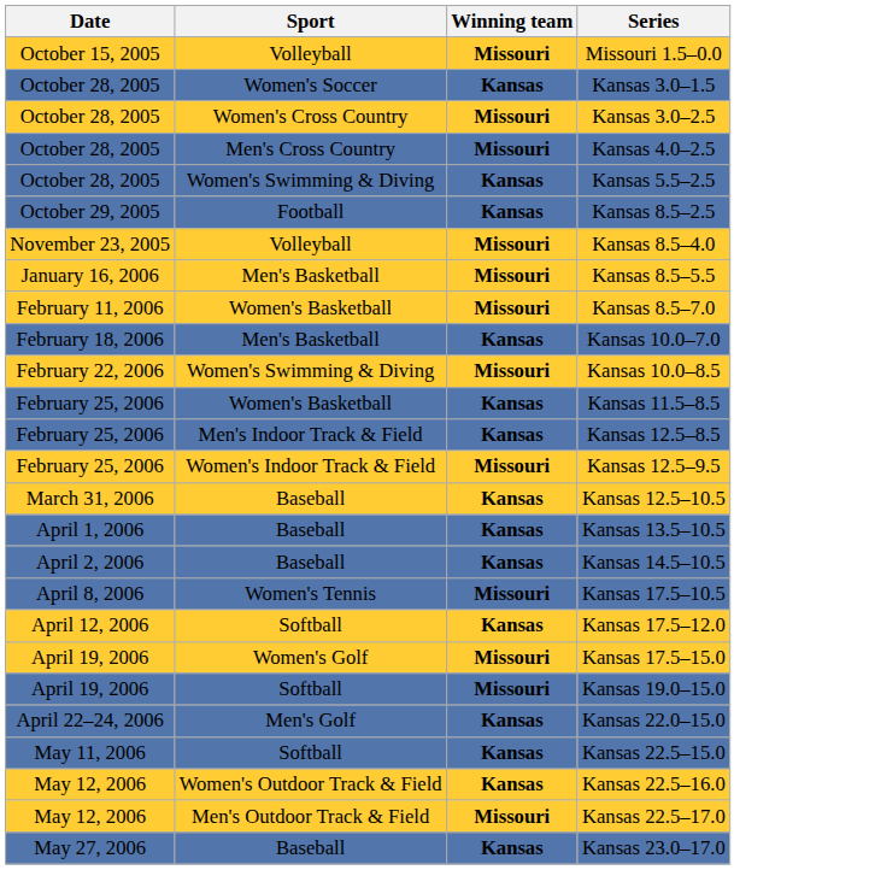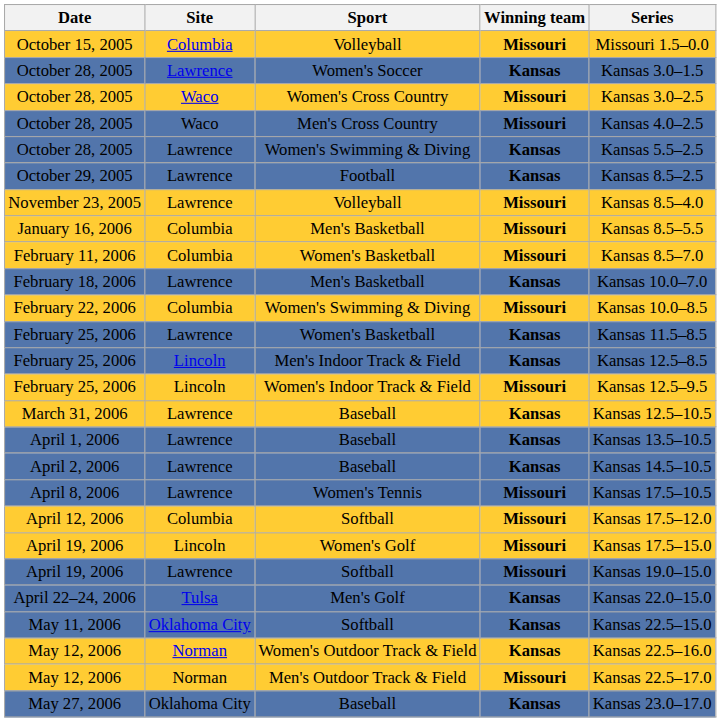 <table class="wikitable">
 <tr>
 <th>Date</th>
+<th>Site</th>
 <th>Sport</th>
 <th>Winning team</th>
 <th>Series</th>
 </tr>
 <tr align=center style="background: #ffcc33;">
 <td>October 15, 2005</td>
+<td><a href='#'>Columbia</a></td>
 <td>Volleyball</td>
 <td><strong>Missouri</strong></td>
 <td>Missouri 1.5–0.0</td>
 </tr>
 <tr align=center style="background: #5275ab;">
 <td>October 28, 2005</td>
+<td><a href='#'>Lawrence</a></td>
 <td>Women's Soccer</td>
 <td><strong>Kansas</strong></td>
 <td>Kansas 3.0–1.5</td>
 </tr>
 <tr align=center style="background: #ffcc33">
 <td>October 28, 2005</td>
+<td><a href='#'>Waco</a></td>
 <td>Women's Cross Country</td>
 <td><strong>Missouri</strong></td>
 <td>Kansas 3.0–2.5</td>
 </tr>
 <tr align=center style="background: #5275ab;">
 <td>October 28, 2005</td>
+<td>Waco</td>
 <td>Men's Cross Country</td>
 <td><strong>Missouri</strong></td>
 <td>Kansas 4.0–2.5</td>
 </tr>
 <tr align=center style="background: #5275ab;">
 <td>October 28, 2005</td>
+<td>Lawrence</td>
 <td>Women's Swimming & Diving</td>
 <td><strong>Kansas</strong></td>
 <td>Kansas 5.5–2.5</td>
 </tr>
 <tr align=center style="background: #5275ab;">
 <td>October 29, 2005</td>
+<td>Lawrence</td>
 <td>Football</td>
 <td><strong>Kansas</strong></td>
 <td>Kansas 8.5–2.5</td>
 </tr>
 <tr align=center style="background: #ffcc33;">
 <td>November 23, 2005</td>
+<td>Lawrence</td>
 <td>Volleyball</td>
 <td><strong>Missouri</strong></td>
 <td>Kansas 8.5–4.0</td>
 </tr>
 <tr align=center style="background: #ffcc33;">
 <td>January 16, 2006</td>
+<td>Columbia</td>
 <td>Men's Basketball</td>
 <td><strong>Missouri</strong></td>
 <td>Kansas 8.5–5.5</td>
 </tr>
 <tr align=center style="background: #ffcc33;">
 <td>February 11, 2006</td>
+<td>Columbia</td>
 <td>Women's Basketball</td>
 <td><strong>Missouri</strong></td>
 <td>Kansas 8.5–7.0</td>
 </tr>
 <tr align=center style="background: #5275ab;">
 <td>February 18, 2006</td>
+<td>Lawrence</td>
 <td>Men's Basketball</td>
 <td><strong>Kansas</strong></td>
 <td>Kansas 10.0–7.0</td>
 </tr>
 <tr align=center style="background: #ffcc33;">
 <td>February 22, 2006</td>
+<td>Columbia</td>
 <td>Women's Swimming & Diving</td>
 <td><strong>Missouri</strong></td>
 <td>Kansas 10.0–8.5</td>
 </tr>
 <tr align=center style="background: #5275ab;">
 <td>February 25, 2006</td>
+<td>Lawrence</td>
 <td>Women's Basketball</td>
 <td><strong>Kansas</strong></td>
 <td>Kansas 11.5–8.5</td>
 </tr>
 <tr align=center style="background: #5275ab;">
 <td>February 25, 2006</td>
+<td><a href='#'>Lincoln</a></td>
 <td>Men's Indoor Track & Field</td>
 <td><strong>Kansas</strong></td>
 <td>Kansas 12.5–8.5</td>
 </tr>
 <tr align=center style="background: #ffcc33;">
 <td>February 25, 2006</td>
+<td>Lincoln</td>
 <td>Women's Indoor Track & Field</td>
 <td><strong>Missouri</strong></td>
 <td>Kansas 12.5–9.5</td>
 </tr>
 <tr align=center style="background: #ffcc33;">
 <td>March 31, 2006</td>
+<td>Lawrence</td>
 <td>Baseball</td>
 <td><strong>Kansas</strong></td>
 <td>Kansas 12.5–10.5</td>
 </tr>
 <tr align=center style="background: #5275ab;">
 <td>April 1, 2006</td>
+<td>Lawrence</td>
 <td>Baseball</td>
 <td><strong>Kansas</strong></td>
 <td>Kansas 13.5–10.5</td>
 </tr>
 <tr align=center style="background: #5275ab;">
 <td>April 2, 2006</td>
+<td>Lawrence</td>
 <td>Baseball</td>
 <td><strong>Kansas</strong></td>
 <td>Kansas 14.5–10.5</td>
 </tr>
 <tr align=center style="background: #5275ab;">
 <td>April 8, 2006</td>
+<td>Lawrence</td>
 <td>Women's Tennis</td>
 <td><strong>Missouri</strong></td>
 <td>Kansas 17.5–10.5</td>
 </tr>
 <tr align=center style="background: #ffcc33;">
 <td>April 12, 2006</td>
+<td>Columbia</td>
 <td>Softball</td>
-<td><strong>Kansas</strong></td>
+<td><strong>Missouri</strong></td>
 <td>Kansas 17.5–12.0</td>
 </tr>
 <tr align=center style="background: #ffcc33;">
 <td>April 19, 2006</td>
+<td>Lincoln</td>
 <td>Women's Golf</td>
 <td><strong>Missouri</strong></td>
 <td>Kansas 17.5–15.0</td>
 </tr>
 <tr align=center style="background: #5275ab;">
 <td>April 19, 2006</td>
+<td>Lawrence</td>
 <td>Softball</td>
 <td><strong>Missouri</strong></td>
 <td>Kansas 19.0–15.0</td>
 </tr>
 <tr align=center style="background: #5275ab;">
 <td>April 22–24, 2006</td>
+<td><a href='#'>Tulsa</a></td>
 <td>Men's Golf</td>
 <td><strong>Kansas</strong></td>
 <td>Kansas 22.0–15.0</td>
 </tr>
 <tr align=center style="background: #5275ab;">
 <td>May 11, 2006</td>
+<td><a href='#'>Oklahoma City</a></td>
 <td>Softball</td>
 <td><strong>Kansas</strong></td>
 <td>Kansas 22.5–15.0</td>
 </tr>
 <tr align=center style="background: #ffcc33;">
 <td>May 12, 2006</td>
+<td><a href='#'>Norman</a></td>
 <td>Women's Outdoor Track & Field</td>
 <td><strong>Kansas</strong></td>
 <td>Kansas 22.5–16.0</td>
 </tr>
 <tr align=center style="background: #ffcc33;">
 <td>May 12, 2006</td>
+<td>Norman</td>
 <td>Men's Outdoor Track & Field</td>
 <td><strong>Missouri</strong></td>
 <td>Kansas 22.5–17.0</td>
 </tr>
 <tr align=center style="background: #5275ab;">
 <td>May 27, 2006</td>
+<td>Oklahoma City</td>
 <td>Baseball</td>
 <td><strong>Kansas</strong></td>
 <td>Kansas 23.0–17.0</td>
 </tr>
 </table>
